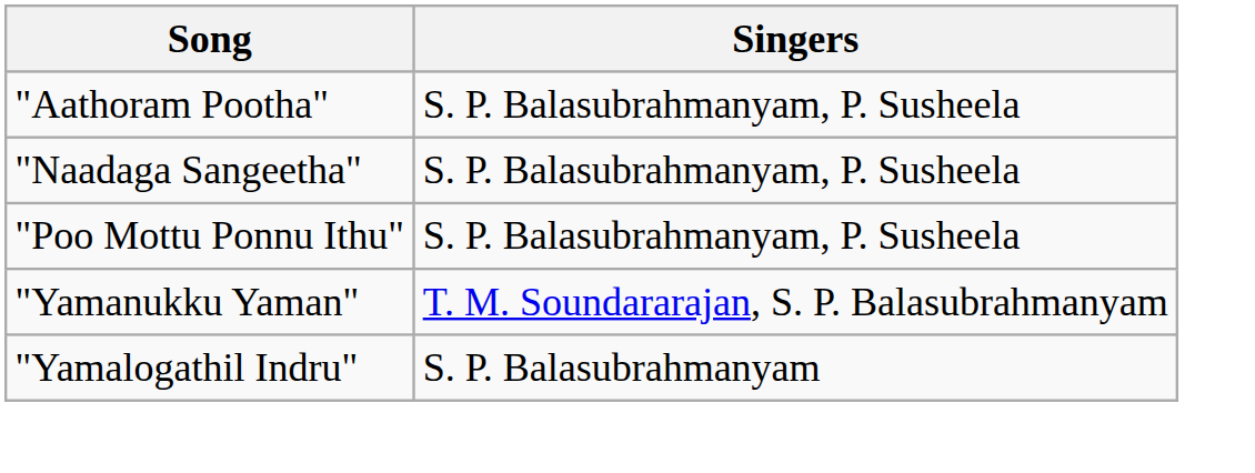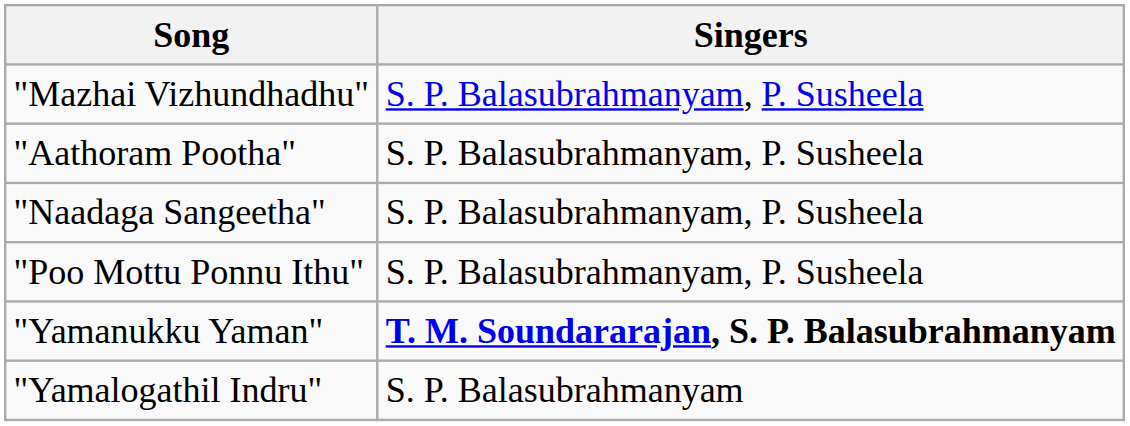 <table class="wikitable" style="font-size:95%;">
 <tr>
 <th>Song</th>
 <th>Singers</th>
+</tr>
+<tr>
+<td>"Mazhai Vizhundhadhu"</td>
+<td><a href='#'>S. P. Balasubrahmanyam</a>, <a href='#'>P. Susheela</a></td>
 </tr>
 <tr>
 <td>"Aathoram Pootha"</td>
 <td>S. P. Balasubrahmanyam, P. Susheela</td>
 </tr>
 <tr>
 <td>"Naadaga Sangeetha"</td>
 <td>S. P. Balasubrahmanyam, P. Susheela</td>
 </tr>
 <tr>
 <td>"Poo Mottu Ponnu Ithu"</td>
 <td>S. P. Balasubrahmanyam, P. Susheela</td>
 </tr>
 <tr>
 <td>"Yamanukku Yaman"</td>
-<td><a href='#'>T. M. Soundararajan</a>, S. P. Balasubrahmanyam</td>
+<td><strong><a href='#'>T. M. Soundararajan</a>, S. P. Balasubrahmanyam</strong></td>
 </tr>
 <tr>
 <td>"Yamalogathil Indru"</td>
 <td>S. P. Balasubrahmanyam</td>
 </tr>
 </table>
